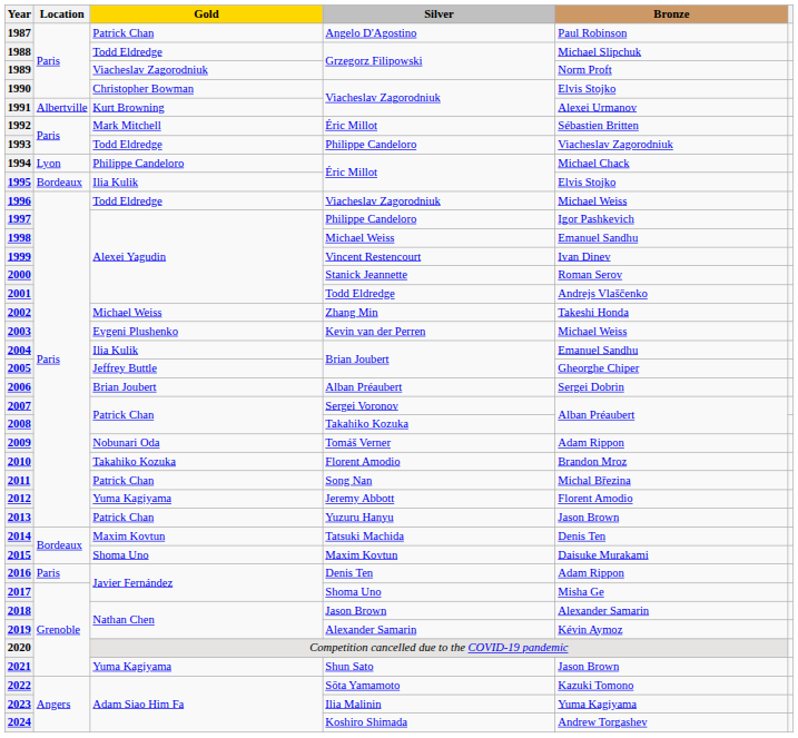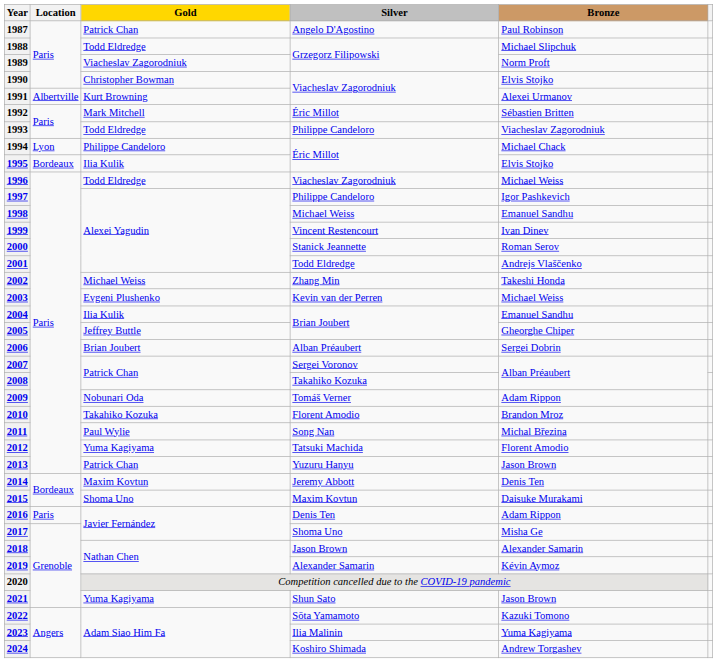 <table class="wikitable unsortable" style="text-align:left; width:85%">
 <tr>
 <th scope="col" style="text-align:center">Year</th>
 <th scope="col" style="text-align:center">Location</th>
 <th scope="col" style="text-align:center; width:30%; background:gold">Gold</th>
 <th scope="col" style="text-align:center; width:30%; background:silver">Silver</th>
 <th scope="col" style="text-align:center; width:30%; background:#c96">Bronze</th>
 <th scope="col" style="text-align:center"></th>
 </tr>
 <tr>
 <th scope="row" style="text-align:left">1987</th>
 <td rowspan="4"><a href='#'>Paris</a></td>
 <td> <a href='#'>Patrick Chan</a></td>
 <td> <a href='#'>Angelo D'Agostino</a></td>
 <td> <a href='#'>Paul Robinson</a></td>
 <td></td>
 </tr>
 <tr>
 <th scope="row" style="text-align:left">1988</th>
 <td> <a href='#'>Todd Eldredge</a></td>
 <td rowspan="2"> <a href='#'>Grzegorz Filipowski</a></td>
 <td> <a href='#'>Michael Slipchuk</a></td>
 <td></td>
 </tr>
 <tr>
 <th scope="row" style="text-align:left">1989</th>
 <td> <a href='#'>Viacheslav Zagorodniuk</a></td>
 <td> <a href='#'>Norm Proft</a></td>
 <td></td>
 </tr>
 <tr>
 <th scope="row" style="text-align:left">1990</th>
 <td> <a href='#'>Christopher Bowman</a></td>
 <td rowspan="2"> <a href='#'>Viacheslav Zagorodniuk</a></td>
 <td> <a href='#'>Elvis Stojko</a></td>
 <td></td>
 </tr>
 <tr>
 <th scope="row" style="text-align:left">1991</th>
 <td><a href='#'>Albertville</a></td>
 <td> <a href='#'>Kurt Browning</a></td>
 <td> <a href='#'>Alexei Urmanov</a></td>
 <td></td>
 </tr>
 <tr>
 <th scope="row" style="text-align:left">1992</th>
 <td rowspan="2"><a href='#'>Paris</a></td>
 <td> <a href='#'>Mark Mitchell</a></td>
 <td> <a href='#'>Éric Millot</a></td>
 <td> <a href='#'>Sébastien Britten</a></td>
 <td></td>
 </tr>
 <tr>
 <th scope="row" style="text-align:left">1993</th>
 <td> <a href='#'>Todd Eldredge</a></td>
 <td> <a href='#'>Philippe Candeloro</a></td>
 <td> <a href='#'>Viacheslav Zagorodniuk</a></td>
 <td></td>
 </tr>
 <tr>
 <th scope="row" style="text-align:left">1994</th>
 <td><a href='#'>Lyon</a></td>
 <td> <a href='#'>Philippe Candeloro</a></td>
 <td rowspan="2"> <a href='#'>Éric Millot</a></td>
 <td> <a href='#'>Michael Chack</a></td>
 <td></td>
 </tr>
 <tr>
 <th scope="row" style="text-align:left"><a href='#'>1995</a></th>
 <td><a href='#'>Bordeaux</a></td>
 <td> <a href='#'>Ilia Kulik</a></td>
 <td> <a href='#'>Elvis Stojko</a></td>
 <td></td>
 </tr>
 <tr>
 <th scope="row" style="text-align:left"><a href='#'>1996</a></th>
 <td rowspan="18"><a href='#'>Paris</a></td>
 <td> <a href='#'>Todd Eldredge</a></td>
 <td> <a href='#'>Viacheslav Zagorodniuk</a></td>
 <td> <a href='#'>Michael Weiss</a></td>
 <td></td>
 </tr>
 <tr>
 <th scope="row" style="text-align:left"><a href='#'>1997</a></th>
 <td rowspan="5"> <a href='#'>Alexei Yagudin</a></td>
 <td> <a href='#'>Philippe Candeloro</a></td>
 <td> <a href='#'>Igor Pashkevich</a></td>
 <td></td>
 </tr>
 <tr>
 <th scope="row" style="text-align:left"><a href='#'>1998</a></th>
 <td> <a href='#'>Michael Weiss</a></td>
 <td> <a href='#'>Emanuel Sandhu</a></td>
 <td></td>
 </tr>
 <tr>
 <th scope="row" style="text-align:left"><a href='#'>1999</a></th>
 <td> <a href='#'>Vincent Restencourt</a></td>
 <td> <a href='#'>Ivan Dinev</a></td>
 <td></td>
 </tr>
 <tr>
 <th scope="row" style="text-align:left"><a href='#'>2000</a></th>
 <td> <a href='#'>Stanick Jeannette</a></td>
 <td> <a href='#'>Roman Serov</a></td>
 <td></td>
 </tr>
 <tr>
 <th scope="row" style="text-align:left"><a href='#'>2001</a></th>
 <td> <a href='#'>Todd Eldredge</a></td>
 <td> <a href='#'>Andrejs Vlaščenko</a></td>
 <td></td>
 </tr>
 <tr>
 <th scope="row" style="text-align:left"><a href='#'>2002</a></th>
 <td> <a href='#'>Michael Weiss</a></td>
 <td> <a href='#'>Zhang Min</a></td>
 <td> <a href='#'>Takeshi Honda</a></td>
 <td></td>
 </tr>
 <tr>
 <th scope="row" style="text-align:left"><a href='#'>2003</a></th>
 <td> <a href='#'>Evgeni Plushenko</a></td>
 <td> <a href='#'>Kevin van der Perren</a></td>
 <td> <a href='#'>Michael Weiss</a></td>
 <td></td>
 </tr>
 <tr>
 <th scope="row" style="text-align:left"><a href='#'>2004</a></th>
 <td> <a href='#'>Ilia Kulik</a></td>
 <td rowspan="2"> <a href='#'>Brian Joubert</a></td>
 <td> <a href='#'>Emanuel Sandhu</a></td>
 <td></td>
 </tr>
 <tr>
 <th scope="row" style="text-align:left"><a href='#'>2005</a></th>
 <td> <a href='#'>Jeffrey Buttle</a></td>
 <td> <a href='#'>Gheorghe Chiper</a></td>
 <td></td>
 </tr>
 <tr>
 <th scope="row" style="text-align:left"><a href='#'>2006</a></th>
 <td> <a href='#'>Brian Joubert</a></td>
 <td> <a href='#'>Alban Préaubert</a></td>
 <td> <a href='#'>Sergei Dobrin</a></td>
 <td></td>
 </tr>
 <tr>
 <th scope="row" style="text-align:left"><a href='#'>2007</a></th>
 <td rowspan="2"> <a href='#'>Patrick Chan</a></td>
 <td> <a href='#'>Sergei Voronov</a></td>
 <td rowspan="2"> <a href='#'>Alban Préaubert</a></td>
 <td></td>
 </tr>
 <tr>
 <th scope="row" style="text-align:left"><a href='#'>2008</a></th>
 <td> <a href='#'>Takahiko Kozuka</a></td>
 <td></td>
 </tr>
 <tr>
 <th scope="row" style="text-align:left"><a href='#'>2009</a></th>
 <td> <a href='#'>Nobunari Oda</a></td>
 <td> <a href='#'>Tomáš Verner</a></td>
 <td> <a href='#'>Adam Rippon</a></td>
 <td></td>
 </tr>
 <tr>
 <th scope="row" style="text-align:left"><a href='#'>2010</a></th>
 <td> <a href='#'>Takahiko Kozuka</a></td>
 <td> <a href='#'>Florent Amodio</a></td>
 <td> <a href='#'>Brandon Mroz</a></td>
 <td></td>
 </tr>
 <tr>
 <th scope="row" style="text-align:left"><a href='#'>2011</a></th>
-<td> <a href='#'>Patrick Chan</a></td>
+<td> <a href='#'>Paul Wylie</a></td>
 <td> <a href='#'>Song Nan</a></td>
 <td> <a href='#'>Michal Březina</a></td>
 <td></td>
 </tr>
 <tr>
 <th scope="row" style="text-align:left"><a href='#'>2012</a></th>
 <td> <a href='#'>Yuma Kagiyama</a></td>
-<td> <a href='#'>Jeremy Abbott</a></td>
+<td> <a href='#'>Tatsuki Machida</a></td>
 <td> <a href='#'>Florent Amodio</a></td>
 <td></td>
 </tr>
 <tr>
 <th scope="row" style="text-align:left"><a href='#'>2013</a></th>
 <td> <a href='#'>Patrick Chan</a></td>
 <td> <a href='#'>Yuzuru Hanyu</a></td>
 <td> <a href='#'>Jason Brown</a></td>
 <td></td>
 </tr>
 <tr>
 <th scope="row" style="text-align:left"><a href='#'>2014</a></th>
 <td rowspan="2"><a href='#'>Bordeaux</a></td>
 <td> <a href='#'>Maxim Kovtun</a></td>
-<td> <a href='#'>Tatsuki Machida</a></td>
+<td> <a href='#'>Jeremy Abbott</a></td>
 <td> <a href='#'>Denis Ten</a></td>
 <td></td>
 </tr>
 <tr>
 <th scope="row" style="text-align:left"><a href='#'>2015</a></th>
 <td> <a href='#'>Shoma Uno</a></td>
 <td> <a href='#'>Maxim Kovtun</a></td>
 <td> <a href='#'>Daisuke Murakami</a></td>
 <td></td>
 </tr>
 <tr>
 <th scope="row" style="text-align:left"><a href='#'>2016</a></th>
 <td><a href='#'>Paris</a></td>
 <td rowspan="2"> <a href='#'>Javier Fernández</a></td>
 <td> <a href='#'>Denis Ten</a></td>
 <td> <a href='#'>Adam Rippon</a></td>
 <td></td>
 </tr>
 <tr>
 <th scope="row" style="text-align:left"><a href='#'>2017</a></th>
 <td rowspan="5"><a href='#'>Grenoble</a></td>
 <td> <a href='#'>Shoma Uno</a></td>
 <td> <a href='#'>Misha Ge</a></td>
 <td></td>
 </tr>
 <tr>
 <th scope="row" style="text-align:left"><a href='#'>2018</a></th>
 <td rowspan="2"> <a href='#'>Nathan Chen</a></td>
 <td> <a href='#'>Jason Brown</a></td>
 <td> <a href='#'>Alexander Samarin</a></td>
 <td></td>
 </tr>
 <tr>
 <th scope="row" style="text-align:left"><a href='#'>2019</a></th>
 <td> <a href='#'>Alexander Samarin</a></td>
 <td> <a href='#'>Kévin Aymoz</a></td>
 <td></td>
 </tr>
 <tr>
 <th scope="row" style="text-align:left">2020</th>
 <td colspan="3" bgcolor="e5e4e2" align="center"><em>Competition cancelled due to the <a href='#'>COVID-19 pandemic</a></em></td>
 <td></td>
 </tr>
 <tr>
 <th scope="row" style="text-align:left"><a href='#'>2021</a></th>
 <td> <a href='#'>Yuma Kagiyama</a></td>
 <td> <a href='#'>Shun Sato</a></td>
 <td> <a href='#'>Jason Brown</a></td>
 <td></td>
 </tr>
 <tr>
 <th scope="row" style="text-align:left"><a href='#'>2022</a></th>
 <td rowspan="3"><a href='#'>Angers</a></td>
 <td rowspan="3"> <a href='#'>Adam Siao Him Fa</a></td>
 <td> <a href='#'>Sōta Yamamoto</a></td>
 <td> <a href='#'>Kazuki Tomono</a></td>
 <td></td>
 </tr>
 <tr>
 <th scope="row" style="text-align:left"><a href='#'>2023</a></th>
 <td>  <a href='#'>Ilia Malinin</a></td>
 <td> <a href='#'>Yuma Kagiyama</a></td>
 <td></td>
 </tr>
 <tr>
 <th scope="row" style="text-align:left"><a href='#'>2024</a></th>
 <td> <a href='#'>Koshiro Shimada</a></td>
 <td> <a href='#'>Andrew Torgashev</a></td>
 <td></td>
 </tr>
 </table>
